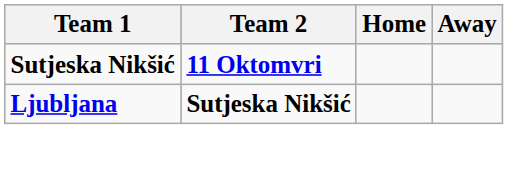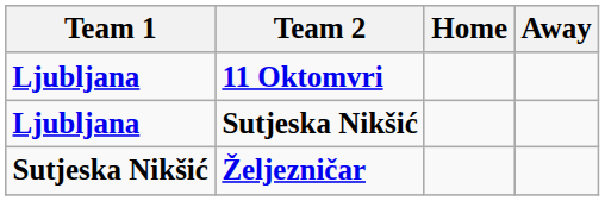 <table class="wikitable">
 <tr>
 <th>Team 1</th>
 <th>Team 2</th>
 <th>Home</th>
 <th>Away</th>
 </tr>
 <tr>
-<td><strong>Sutjeska Nikšić</strong></td>
+<td><strong><a href='#'>Ljubljana</a></strong></td>
 <td><strong><a href='#'>11 Oktomvri</a></strong></td>
 <td></td>
 <td></td>
 </tr>
 <tr>
 <td><strong><a href='#'>Ljubljana</a></strong></td>
 <td><strong>Sutjeska Nikšić</strong></td>
 <td></td>
 <td></td>
 </tr>
+<tr>
+<td><strong>Sutjeska Nikšić</strong></td>
+<td><strong><a href='#'>Željezničar</a></strong></td>
+<td></td>
+<td></td>
+</tr>
 </table>
